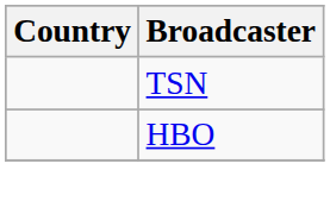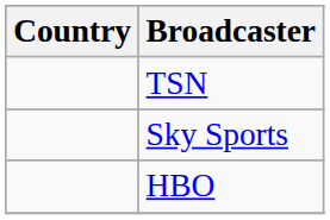 <table class="wikitable">
 <tr>
 <th align=center>Country</th>
 <th align=center>Broadcaster</th>
 </tr>
 <tr>
 <td></td>
 <td><a href='#'>TSN</a></td>
 </tr>
 <tr>
 <td></td>
+<td><a href='#'>Sky Sports</a></td>
+</tr>
+<tr>
+<td></td>
 <td><a href='#'>HBO</a></td>
 </tr>
 <tr>
 </tr>
 </table>
